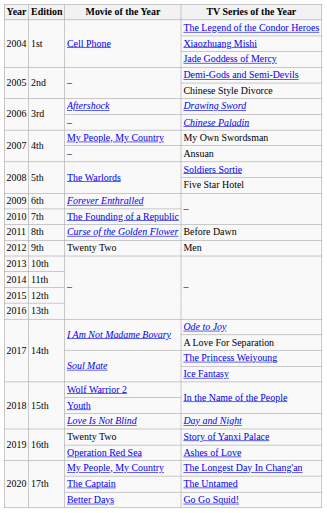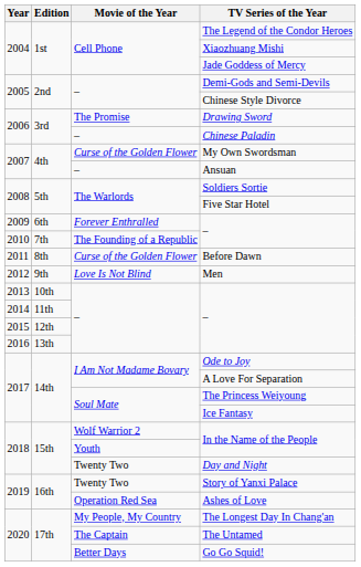 <table class="wikitable">
 <tr>
 <th>Year</th>
 <th>Edition</th>
 <th>Movie of the Year</th>
 <th>TV Series of the Year</th>
 </tr>
 <tr>
 <td rowspan="3">2004</td>
 <td rowspan="3">1st</td>
 <td rowspan="3"><a href='#'>Cell Phone</a></td>
 <td><a href='#'>The Legend of the Condor Heroes</a></td>
 </tr>
 <tr>
 <td><a href='#'>Xiaozhuang Mishi</a></td>
 </tr>
 <tr>
 <td><a href='#'>Jade Goddess of Mercy</a></td>
 </tr>
 <tr>
 <td rowspan="2">2005</td>
 <td rowspan="2">2nd</td>
 <td rowspan="2">–</td>
 <td><a href='#'>Demi-Gods and Semi-Devils</a></td>
 </tr>
 <tr>
 <td>Chinese Style Divorce</td>
 </tr>
 <tr>
 <td rowspan="2">2006</td>
 <td rowspan="2">3rd</td>
-<td><a href='#'><em>Aftershock</em></a></td>
+<td><a href='#'>The Promise</a></td>
 <td><em><a href='#'>Drawing Sword</a></em></td>
 </tr>
 <tr>
 <td>–</td>
 <td><a href='#'><em>Chinese Paladin</em></a></td>
 </tr>
 <tr>
 <td rowspan="2">2007</td>
 <td rowspan="2">4th</td>
-<td><a href='#'>My People, My Country</a></td>
+<td><em><a href='#'>Curse of the Golden Flower</a></em></td>
 <td>My Own Swordsman</td>
 </tr>
 <tr>
 <td>–</td>
 <td>Ansuan</td>
 </tr>
 <tr>
 <td rowspan="2">2008</td>
 <td rowspan="2">5th</td>
 <td rowspan="2"><a href='#'>The Warlords</a></td>
 <td><a href='#'>Soldiers Sortie</a></td>
 </tr>
 <tr>
 <td>Five Star Hotel</td>
 </tr>
 <tr>
 <td>2009</td>
 <td>6th</td>
 <td><em><a href='#'>Forever Enthralled</a></em></td>
 <td rowspan="2">–</td>
 </tr>
 <tr>
 <td>2010</td>
 <td>7th</td>
 <td><a href='#'>The Founding of a Republic</a></td>
 </tr>
 <tr>
 <td>2011</td>
 <td>8th</td>
 <td><em><a href='#'>Curse of the Golden Flower</a></em></td>
 <td>Before Dawn</td>
 </tr>
 <tr>
 <td>2012</td>
 <td>9th</td>
-<td>Twenty Two</td>
+<td><em><a href='#'>Love Is Not Blind</a></em></td>
 <td>Men</td>
 </tr>
 <tr>
 <td>2013</td>
 <td>10th</td>
 <td rowspan="4">–</td>
 <td rowspan="4">–</td>
 </tr>
 <tr>
 <td>2014</td>
 <td>11th</td>
 </tr>
 <tr>
 <td>2015</td>
 <td>12th</td>
 </tr>
 <tr>
 <td>2016</td>
 <td>13th</td>
 </tr>
 <tr>
 <td rowspan="4">2017</td>
 <td rowspan="4">14th</td>
 <td rowspan="2"><em><a href='#'>I Am Not Madame Bovary</a></em></td>
 <td><a href='#'><em>Ode to Joy</em></a></td>
 </tr>
 <tr>
 <td>A Love For Separation</td>
 </tr>
 <tr>
 <td rowspan="2"><a href='#'><em>Soul Mate</em></a></td>
 <td><a href='#'>The Princess Weiyoung</a></td>
 </tr>
 <tr>
 <td><a href='#'>Ice Fantasy</a></td>
 </tr>
 <tr>
 <td rowspan="3">2018</td>
 <td rowspan="3">15th</td>
 <td><a href='#'>Wolf Warrior 2</a></td>
 <td rowspan="2"><a href='#'>In the Name of the People</a></td>
 </tr>
 <tr>
 <td><a href='#'>Youth</a></td>
 </tr>
 <tr>
-<td><em><a href='#'>Love Is Not Blind</a></em></td>
+<td>Twenty Two</td>
 <td><em><a href='#'>Day and Night</a></em></td>
 </tr>
 <tr>
 <td rowspan="2">2019</td>
 <td rowspan="2">16th</td>
 <td>Twenty Two</td>
 <td><a href='#'>Story of Yanxi Palace</a></td>
 </tr>
 <tr>
 <td><a href='#'>Operation Red Sea</a></td>
 <td><a href='#'>Ashes of Love</a></td>
 </tr>
 <tr>
 <td rowspan="3">2020</td>
 <td rowspan="3">17th</td>
 <td><a href='#'>My People, My Country</a></td>
 <td><a href='#'>The Longest Day In Chang'an</a></td>
 </tr>
 <tr>
 <td><a href='#'>The Captain</a></td>
 <td><a href='#'>The Untamed</a></td>
 </tr>
 <tr>
 <td><a href='#'>Better Days</a></td>
 <td><a href='#'>Go Go Squid!</a></td>
 </tr>
 </table>
